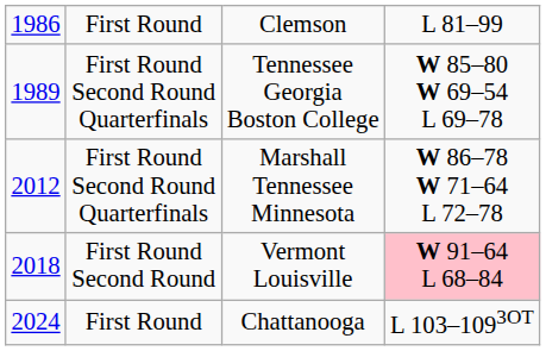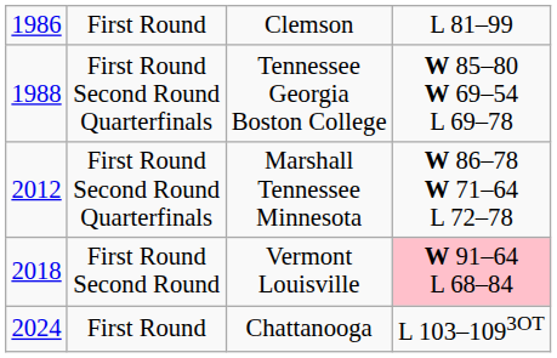 <table class="wikitable">
 <tr align="center">
 <td><a href='#'>1986</a></td>
 <td>First Round</td>
 <td>Clemson</td>
 <td>L 81–99</td>
 </tr>
 <tr align="center">
-<td><a href='#'>1989</a></td>
+<td><a href='#'>1988</a></td>
 <td>First Round<br>Second Round<br>Quarterfinals</td>
 <td>Tennessee<br>Georgia<br>Boston College</td>
 <td><strong>W</strong> 85–80<br><strong>W</strong> 69–54<br>L 69–78</td>
 </tr>
 <tr align="center">
 <td><a href='#'>2012</a></td>
 <td>First Round<br>Second Round<br>Quarterfinals</td>
 <td>Marshall<br>Tennessee<br>Minnesota</td>
 <td><strong>W</strong> 86–78<br><strong>W</strong> 71–64<br>L 72–78</td>
 </tr>
 <tr align="center">
 <td><a href='#'>2018</a></td>
 <td>First Round<br>Second Round</td>
 <td>Vermont<br>Louisville</td>
 <td style="background: pink;"><strong>W</strong> 91–64<br>L 68–84</td>
 </tr>
 <tr align="center">
 <td><a href='#'>2024</a></td>
 <td>First Round</td>
 <td>Chattanooga</td>
 <td>L 103–109<sup>3OT</sup></td>
 </tr>
 </table>
